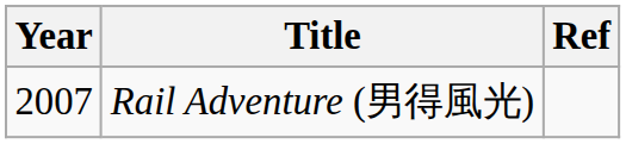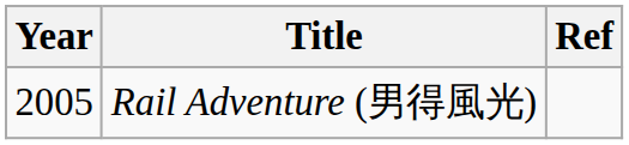 <table class="wikitable sortable">
 <tr>
 <th>Year</th>
 <th>Title</th>
 <th class="unsortable">Ref</th>
 </tr>
 <tr>
-<td>2007</td>
+<td>2005</td>
 <td><em>Rail Adventure</em> (男得風光)</td>
 <td></td>
 </tr>
 </table>
